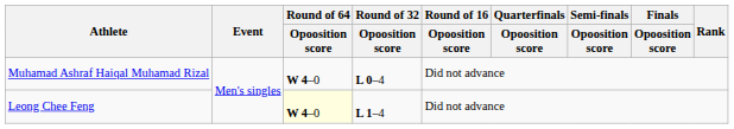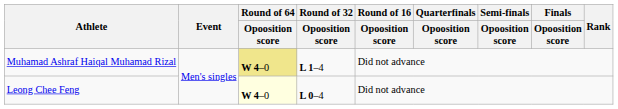 <table class="wikitable">
 <tr>
 <th rowspan="2">Athlete</th>
 <th rowspan="2">Event</th>
 <th>Round of 64</th>
 <th>Round of 32</th>
 <th>Round of 16</th>
 <th>Quarterfinals</th>
 <th>Semi-finals</th>
 <th>Finals</th>
 <th rowspan="2">Rank</th>
 </tr>
 <tr>
 <th>Opoosition<br> score</th>
 <th>Opoosition<br> score</th>
 <th>Opoosition<br> score</th>
 <th>Opoosition<br> score</th>
 <th>Opoosition<br> score</th>
 <th>Opoosition<br> score</th>
 </tr>
 <tr>
 <td><a href='#'>Muhamad Ashraf Haiqal Muhamad Rizal</a></td>
 <td rowspan="2"><a href='#'>Men's singles</a></td>
-<td><br><strong>W 4</strong>–0</td>
-<td><br><strong>L 0</strong>–4</td>
+<td style="background: khaki;"><br><strong>W 4</strong>–0</td>
+<td><br><strong>L 1</strong>–4</td>
 <td colspan="5">Did not advance</td>
 </tr>
 <tr>
 <td><a href='#'>Leong Chee Feng</a></td>
 <td style="background: lightyellow;"><br><strong>W 4</strong>–0</td>
-<td><br><strong>L 1</strong>–4</td>
+<td><br><strong>L 0</strong>–4</td>
 <td colspan="5">Did not advance</td>
 </tr>
 </table>
